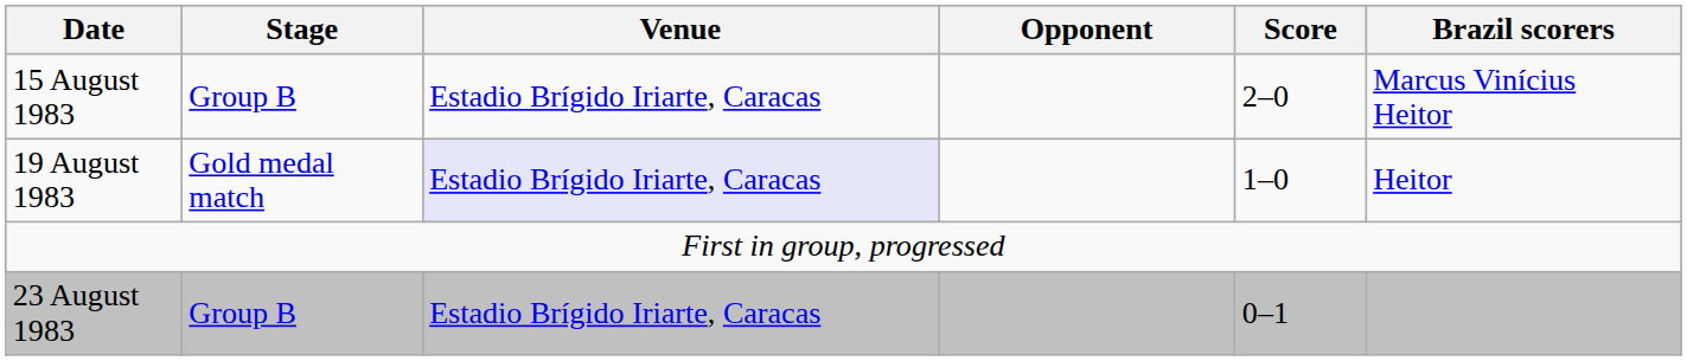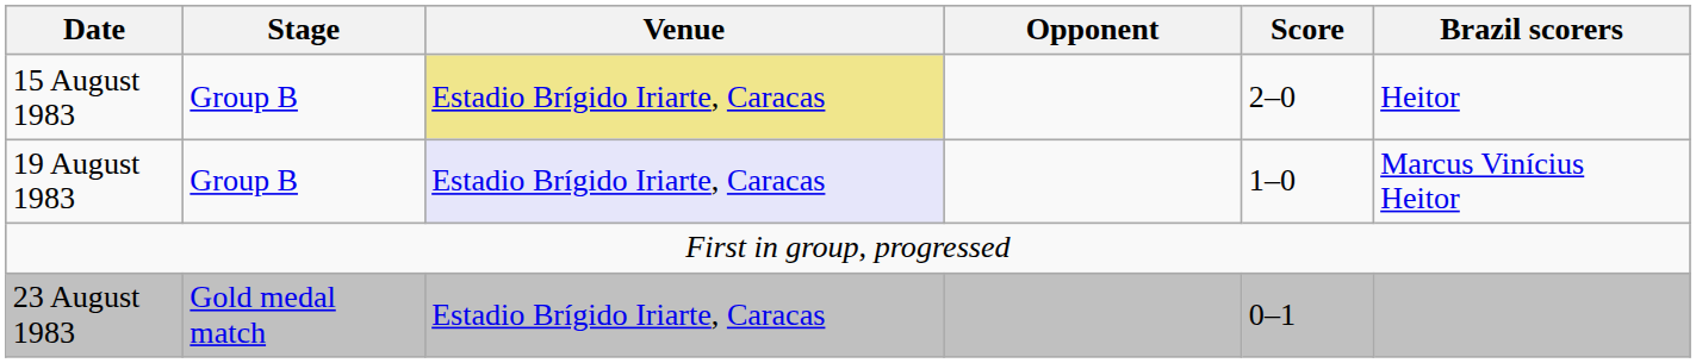 <table class="wikitable">
 <tr>
 <th width=100px>Date</th>
 <th width=150px>Stage</th>
 <th width=350px>Venue</th>
 <th width=180px>Opponent</th>
 <th width=70px>Score</th>
 <th width=200px>Brazil scorers</th>
 </tr>
 <tr>
 <td>15 August 1983</td>
 <td><a href='#'>Group B</a></td>
-<td><a href='#'>Estadio Brígido Iriarte</a>, <a href='#'>Caracas</a></td>
+<td style="background: khaki;"><a href='#'>Estadio Brígido Iriarte</a>, <a href='#'>Caracas</a></td>
 <td></td>
 <td>2–0</td>
-<td><a href='#'>Marcus Vinícius</a>  <br> <a href='#'>Heitor</a> </td>
+<td><a href='#'>Heitor</a> </td>
 </tr>
 <tr>
 <td>19 August 1983</td>
-<td><a href='#'>Gold medal match</a></td>
+<td><a href='#'>Group B</a></td>
 <td style="background: lavender;"><a href='#'>Estadio Brígido Iriarte</a>, <a href='#'>Caracas</a></td>
 <td></td>
 <td>1–0</td>
-<td><a href='#'>Heitor</a> </td>
+<td><a href='#'>Marcus Vinícius</a>  <br> <a href='#'>Heitor</a> </td>
 </tr>
 <tr>
 <td colspan="6" style="text-align:center;"><em>First in group, progressed</em></td>
 </tr>
 <tr style="background:silver;">
 <td>23 August 1983</td>
-<td><a href='#'>Group B</a></td>
+<td><a href='#'>Gold medal match</a></td>
 <td><a href='#'>Estadio Brígido Iriarte</a>, <a href='#'>Caracas</a></td>
 <td></td>
 <td>0–1</td>
 <td></td>
 </tr>
 </table>
